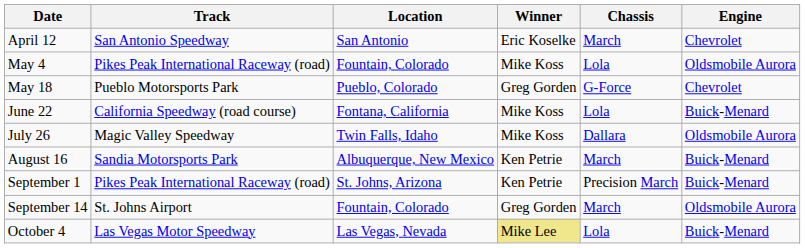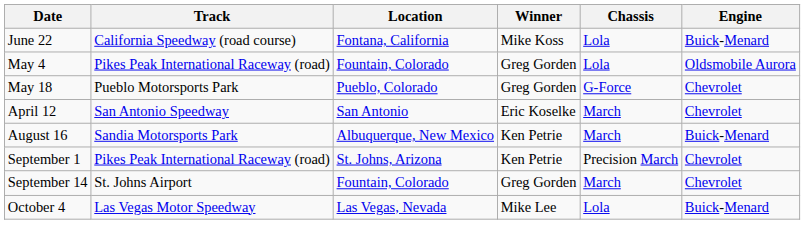 <table class="wikitable" style="font-size: 95%;">
 <tr>
 <th>Date</th>
 <th>Track</th>
 <th>Location</th>
 <th>Winner</th>
 <th>Chassis</th>
 <th>Engine</th>
 </tr>
 <tr>
-<td>April 12</td>
-<td><a href='#'>San Antonio Speedway</a></td>
-<td><a href='#'>San Antonio</a></td>
-<td>Eric Koselke</td>
-<td><a href='#'>March</a></td>
-<td><a href='#'>Chevrolet</a></td>
+<td>June 22</td>
+<td><a href='#'>California Speedway</a> (road course)</td>
+<td><a href='#'>Fontana, California</a></td>
+<td>Mike Koss</td>
+<td><a href='#'>Lola</a></td>
+<td><a href='#'>Buick</a>-<a href='#'>Menard</a></td>
 </tr>
 <tr>
 <td>May 4</td>
 <td><a href='#'>Pikes Peak International Raceway</a> (road)</td>
 <td><a href='#'>Fountain, Colorado</a></td>
-<td>Mike Koss</td>
+<td>Greg Gorden</td>
 <td><a href='#'>Lola</a></td>
 <td><a href='#'>Oldsmobile Aurora</a></td>
 </tr>
 <tr>
 <td>May 18</td>
 <td>Pueblo Motorsports Park</td>
 <td><a href='#'>Pueblo, Colorado</a></td>
 <td>Greg Gorden</td>
 <td><a href='#'>G-Force</a></td>
 <td><a href='#'>Chevrolet</a></td>
 </tr>
 <tr>
-<td>June 22</td>
-<td><a href='#'>California Speedway</a> (road course)</td>
-<td><a href='#'>Fontana, California</a></td>
-<td>Mike Koss</td>
-<td><a href='#'>Lola</a></td>
-<td><a href='#'>Buick</a>-<a href='#'>Menard</a></td>
-</tr>
-<tr>
-<td>July 26</td>
-<td>Magic Valley Speedway</td>
-<td><a href='#'>Twin Falls, Idaho</a></td>
-<td>Mike Koss</td>
-<td><a href='#'>Dallara</a></td>
-<td><a href='#'>Oldsmobile Aurora</a></td>
+<td>April 12</td>
+<td><a href='#'>San Antonio Speedway</a></td>
+<td><a href='#'>San Antonio</a></td>
+<td>Eric Koselke</td>
+<td><a href='#'>March</a></td>
+<td><a href='#'>Chevrolet</a></td>
 </tr>
 <tr>
 <td>August 16</td>
 <td><a href='#'>Sandia Motorsports Park</a></td>
 <td><a href='#'>Albuquerque, New Mexico</a></td>
 <td>Ken Petrie</td>
 <td><a href='#'>March</a></td>
 <td><a href='#'>Buick</a>-<a href='#'>Menard</a></td>
 </tr>
 <tr>
 <td>September 1</td>
 <td><a href='#'>Pikes Peak International Raceway</a> (road)</td>
 <td><a href='#'>St. Johns, Arizona</a></td>
 <td>Ken Petrie</td>
 <td>Precision <a href='#'>March</a></td>
-<td><a href='#'>Buick</a>-<a href='#'>Menard</a></td>
+<td><a href='#'>Chevrolet</a></td>
 </tr>
 <tr>
 <td>September 14</td>
 <td>St. Johns Airport</td>
 <td><a href='#'>Fountain, Colorado</a></td>
 <td>Greg Gorden</td>
 <td><a href='#'>March</a></td>
-<td><a href='#'>Oldsmobile Aurora</a></td>
+<td><a href='#'>Chevrolet</a></td>
 </tr>
 <tr>
 <td>October 4</td>
 <td><a href='#'>Las Vegas Motor Speedway</a></td>
 <td><a href='#'>Las Vegas, Nevada</a></td>
-<td style="background: khaki;">Mike Lee</td>
+<td>Mike Lee</td>
 <td><a href='#'>Lola</a></td>
 <td><a href='#'>Buick</a>-<a href='#'>Menard</a></td>
 </tr>
 </table>
